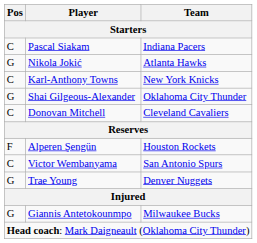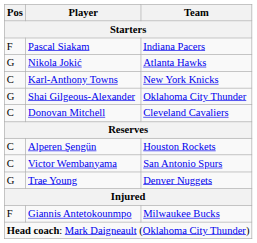 <table class="wikitable">
 <tr>
 <th>Pos</th>
 <th>Player</th>
 <th>Team</th>
 </tr>
 <tr>
 <th scope="col" colspan="4">Starters</th>
 </tr>
 <tr>
-<td>C</td>
+<td>F</td>
 <td><a href='#'>Pascal Siakam</a></td>
 <td><a href='#'>Indiana Pacers</a></td>
 </tr>
 <tr>
 <td>G</td>
 <td><a href='#'>Nikola Jokić</a></td>
 <td><a href='#'>Atlanta Hawks</a></td>
 </tr>
 <tr>
 <td>C</td>
 <td><a href='#'>Karl-Anthony Towns</a></td>
 <td><a href='#'>New York Knicks</a></td>
 </tr>
 <tr>
 <td>G</td>
 <td><a href='#'>Shai Gilgeous-Alexander</a></td>
 <td><a href='#'>Oklahoma City Thunder</a></td>
 </tr>
 <tr>
 <td>C</td>
 <td><a href='#'>Donovan Mitchell</a></td>
 <td><a href='#'>Cleveland Cavaliers</a></td>
 </tr>
 <tr>
 <th scope="col" colspan="4">Reserves</th>
 </tr>
 <tr>
-<td>F</td>
+<td>C</td>
 <td><a href='#'>Alperen Şengün</a></td>
 <td><a href='#'>Houston Rockets</a></td>
 </tr>
 <tr>
 <td>C</td>
 <td><a href='#'>Victor Wembanyama</a></td>
 <td><a href='#'>San Antonio Spurs</a></td>
 </tr>
 <tr>
 <td>G</td>
 <td><a href='#'>Trae Young</a></td>
 <td><a href='#'>Denver Nuggets</a></td>
 </tr>
 <tr>
 <th scope="col" colspan="4">Injured</th>
 </tr>
 <tr>
-<td>G</td>
+<td>F</td>
 <td><a href='#'>Giannis Antetokounmpo</a></td>
 <td><a href='#'>Milwaukee Bucks</a></td>
 </tr>
 <tr>
 <td colspan="3"><strong>Head coach</strong>: <a href='#'>Mark Daigneault</a> (<a href='#'>Oklahoma City Thunder</a>)</td>
 </tr>
 </table>
